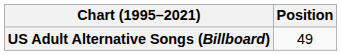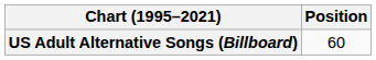 <table class="wikitable plainrowheaders" style="text-align:center">
 <tr>
 <th>Chart (1995–2021)</th>
 <th>Position</th>
 </tr>
 <tr>
 <th scope="row">US Adult Alternative Songs (<em>Billboard</em>)</th>
-<td>49</td>
+<td>60</td>
 </tr>
 </table>
